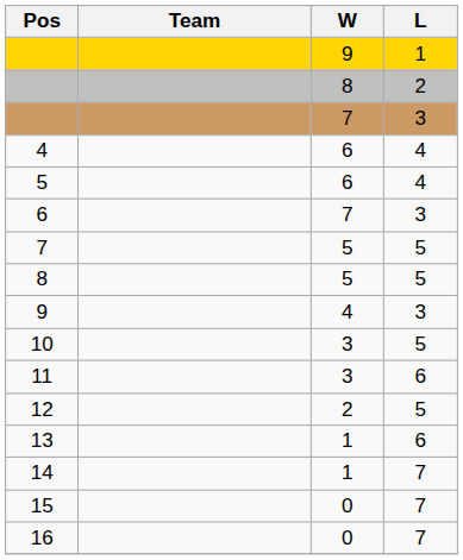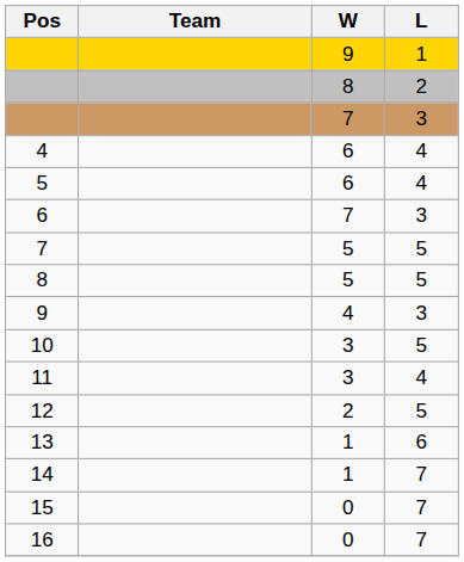 <table class="wikitable gauche" style="text-align:center">
 <tr bgcolor="e5e5e5">
 <th width="50">Pos</th>
 <th width="175">Team</th>
 <th width="50">W</th>
 <th width="50">L</th>
 </tr>
 <tr bgcolor=#FFD604>
 <td></td>
 <td align=left></td>
 <td>9</td>
 <td>1</td>
 </tr>
 <tr bgcolor=#C0C0C0>
 <td></td>
 <td align=left></td>
 <td>8</td>
 <td>2</td>
 </tr>
 <tr bgcolor=#CC9965>
 <td></td>
 <td align=left></td>
 <td>7</td>
 <td>3</td>
 </tr>
 <tr>
 <td>4</td>
 <td align=left></td>
 <td>6</td>
 <td>4</td>
 </tr>
 <tr>
 <td>5</td>
 <td align=left></td>
 <td>6</td>
 <td>4</td>
 </tr>
 <tr>
 <td>6</td>
 <td align=left></td>
 <td>7</td>
 <td>3</td>
 </tr>
 <tr>
 <td>7</td>
 <td align=left></td>
 <td>5</td>
 <td>5</td>
 </tr>
 <tr>
 <td>8</td>
 <td align=left></td>
 <td>5</td>
 <td>5</td>
 </tr>
 <tr>
 <td>9</td>
 <td align=left></td>
 <td>4</td>
 <td>3</td>
 </tr>
 <tr>
 <td>10</td>
 <td align=left></td>
 <td>3</td>
 <td>5</td>
 </tr>
 <tr>
 <td>11</td>
 <td align=left></td>
 <td>3</td>
-<td>6</td>
+<td>4</td>
 </tr>
 <tr>
 <td>12</td>
 <td align=left></td>
 <td>2</td>
 <td>5</td>
 </tr>
 <tr>
 <td>13</td>
 <td align=left></td>
 <td>1</td>
 <td>6</td>
 </tr>
 <tr>
 <td>14</td>
 <td align=left></td>
 <td>1</td>
 <td>7</td>
 </tr>
 <tr>
 <td>15</td>
 <td align=left></td>
 <td>0</td>
 <td>7</td>
 </tr>
 <tr>
 <td>16</td>
 <td align=left></td>
 <td>0</td>
 <td>7</td>
 </tr>
 <tr>
 </tr>
 </table>
